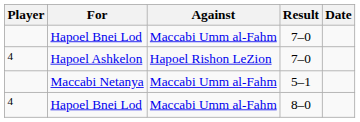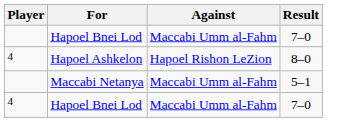 <table class="wikitable sortable">
 <tr>
 <th>Player</th>
 <th>For</th>
 <th>Against</th>
 <th style="text-align:center">Result</th>
-<th>Date</th>
 </tr>
 <tr>
 <td> </td>
 <td><a href='#'>Hapoel Bnei Lod</a></td>
 <td><a href='#'>Maccabi Umm al-Fahm</a></td>
 <td style="text-align:center;">7–0</td>
-<td></td>
 </tr>
 <tr>
 <td> <sup>4</sup></td>
 <td><a href='#'>Hapoel Ashkelon</a></td>
 <td><a href='#'>Hapoel Rishon LeZion</a></td>
-<td style="text-align:center;">7–0</td>
-<td></td>
+<td style="text-align:center;">8–0</td>
 </tr>
 <tr>
 <td> </td>
 <td><a href='#'>Maccabi Netanya</a></td>
 <td><a href='#'>Maccabi Umm al-Fahm</a></td>
 <td style="text-align:center;">5–1</td>
-<td></td>
 </tr>
 <tr>
 <td> <sup>4</sup></td>
 <td><a href='#'>Hapoel Bnei Lod</a></td>
 <td><a href='#'>Maccabi Umm al-Fahm</a></td>
-<td style="text-align:center;">8–0</td>
-<td></td>
+<td style="text-align:center;">7–0</td>
 </tr>
 </table>
